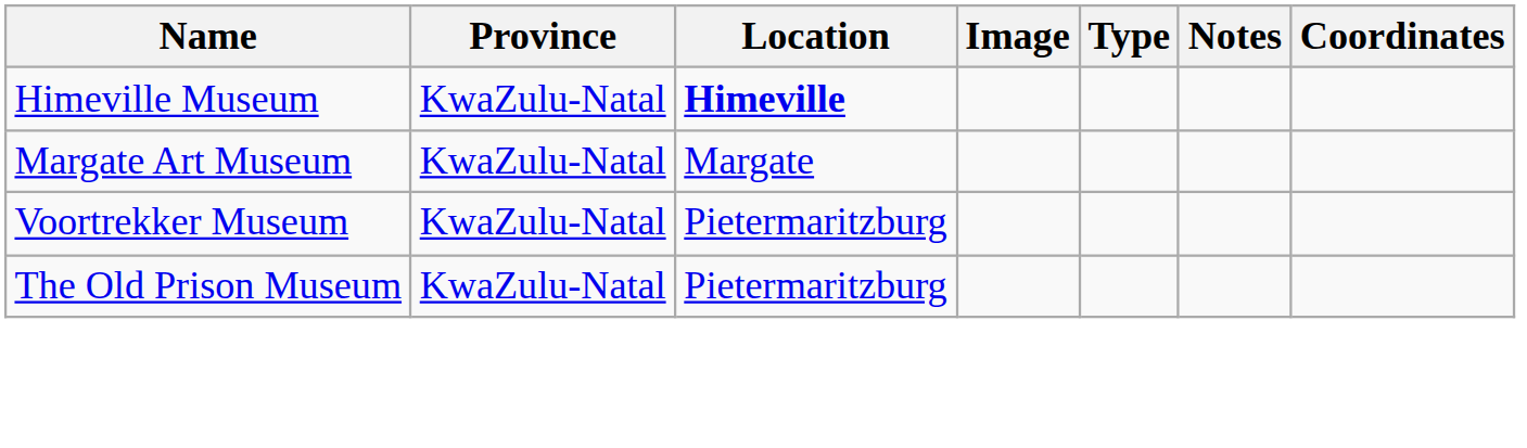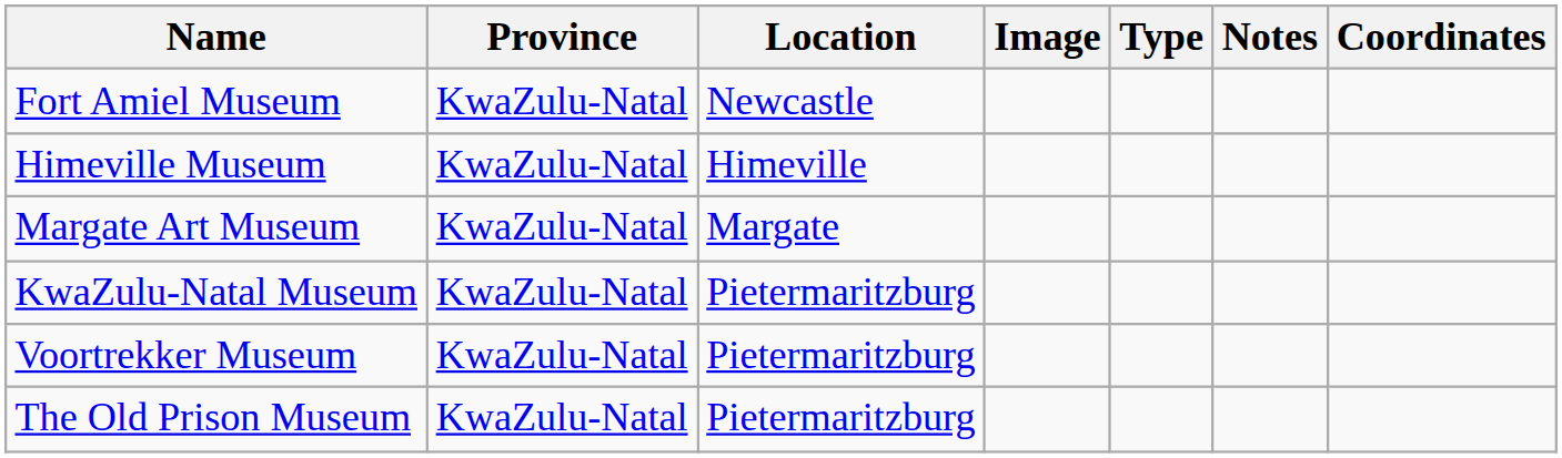 <table class="wikitable sortable">
 <tr>
 <th>Name</th>
 <th>Province</th>
 <th>Location</th>
 <th>Image</th>
 <th>Type</th>
 <th>Notes</th>
 <th>Coordinates</th>
 </tr>
 <tr>
+<td><a href='#'>Fort Amiel Museum</a></td>
+<td><a href='#'>KwaZulu-Natal</a></td>
+<td><a href='#'>Newcastle</a></td>
+<td></td>
+<td></td>
+<td></td>
+<td></td>
+</tr>
+<tr>
 <td><a href='#'>Himeville Museum</a></td>
 <td><a href='#'>KwaZulu-Natal</a></td>
-<td><strong><a href='#'>Himeville</a></strong></td>
+<td><a href='#'>Himeville</a></td>
 <td></td>
 <td></td>
 <td></td>
 <td></td>
 </tr>
 <tr>
 <td><a href='#'>Margate Art Museum</a></td>
 <td><a href='#'>KwaZulu-Natal</a></td>
 <td><a href='#'>Margate</a></td>
+<td></td>
+<td></td>
+<td></td>
+<td></td>
+</tr>
+<tr>
+<td><a href='#'>KwaZulu-Natal Museum</a></td>
+<td><a href='#'>KwaZulu-Natal</a></td>
+<td><a href='#'>Pietermaritzburg</a></td>
 <td></td>
 <td></td>
 <td></td>
 <td></td>
 </tr>
 <tr>
 <td><a href='#'>Voortrekker Museum</a></td>
 <td><a href='#'>KwaZulu-Natal</a></td>
 <td><a href='#'>Pietermaritzburg</a></td>
 <td></td>
 <td></td>
 <td></td>
 <td></td>
 </tr>
 <tr>
 <td><a href='#'>The Old Prison Museum</a></td>
 <td><a href='#'>KwaZulu-Natal</a></td>
 <td><a href='#'>Pietermaritzburg</a></td>
 <td></td>
 <td></td>
 <td></td>
 </tr>
 </table>
